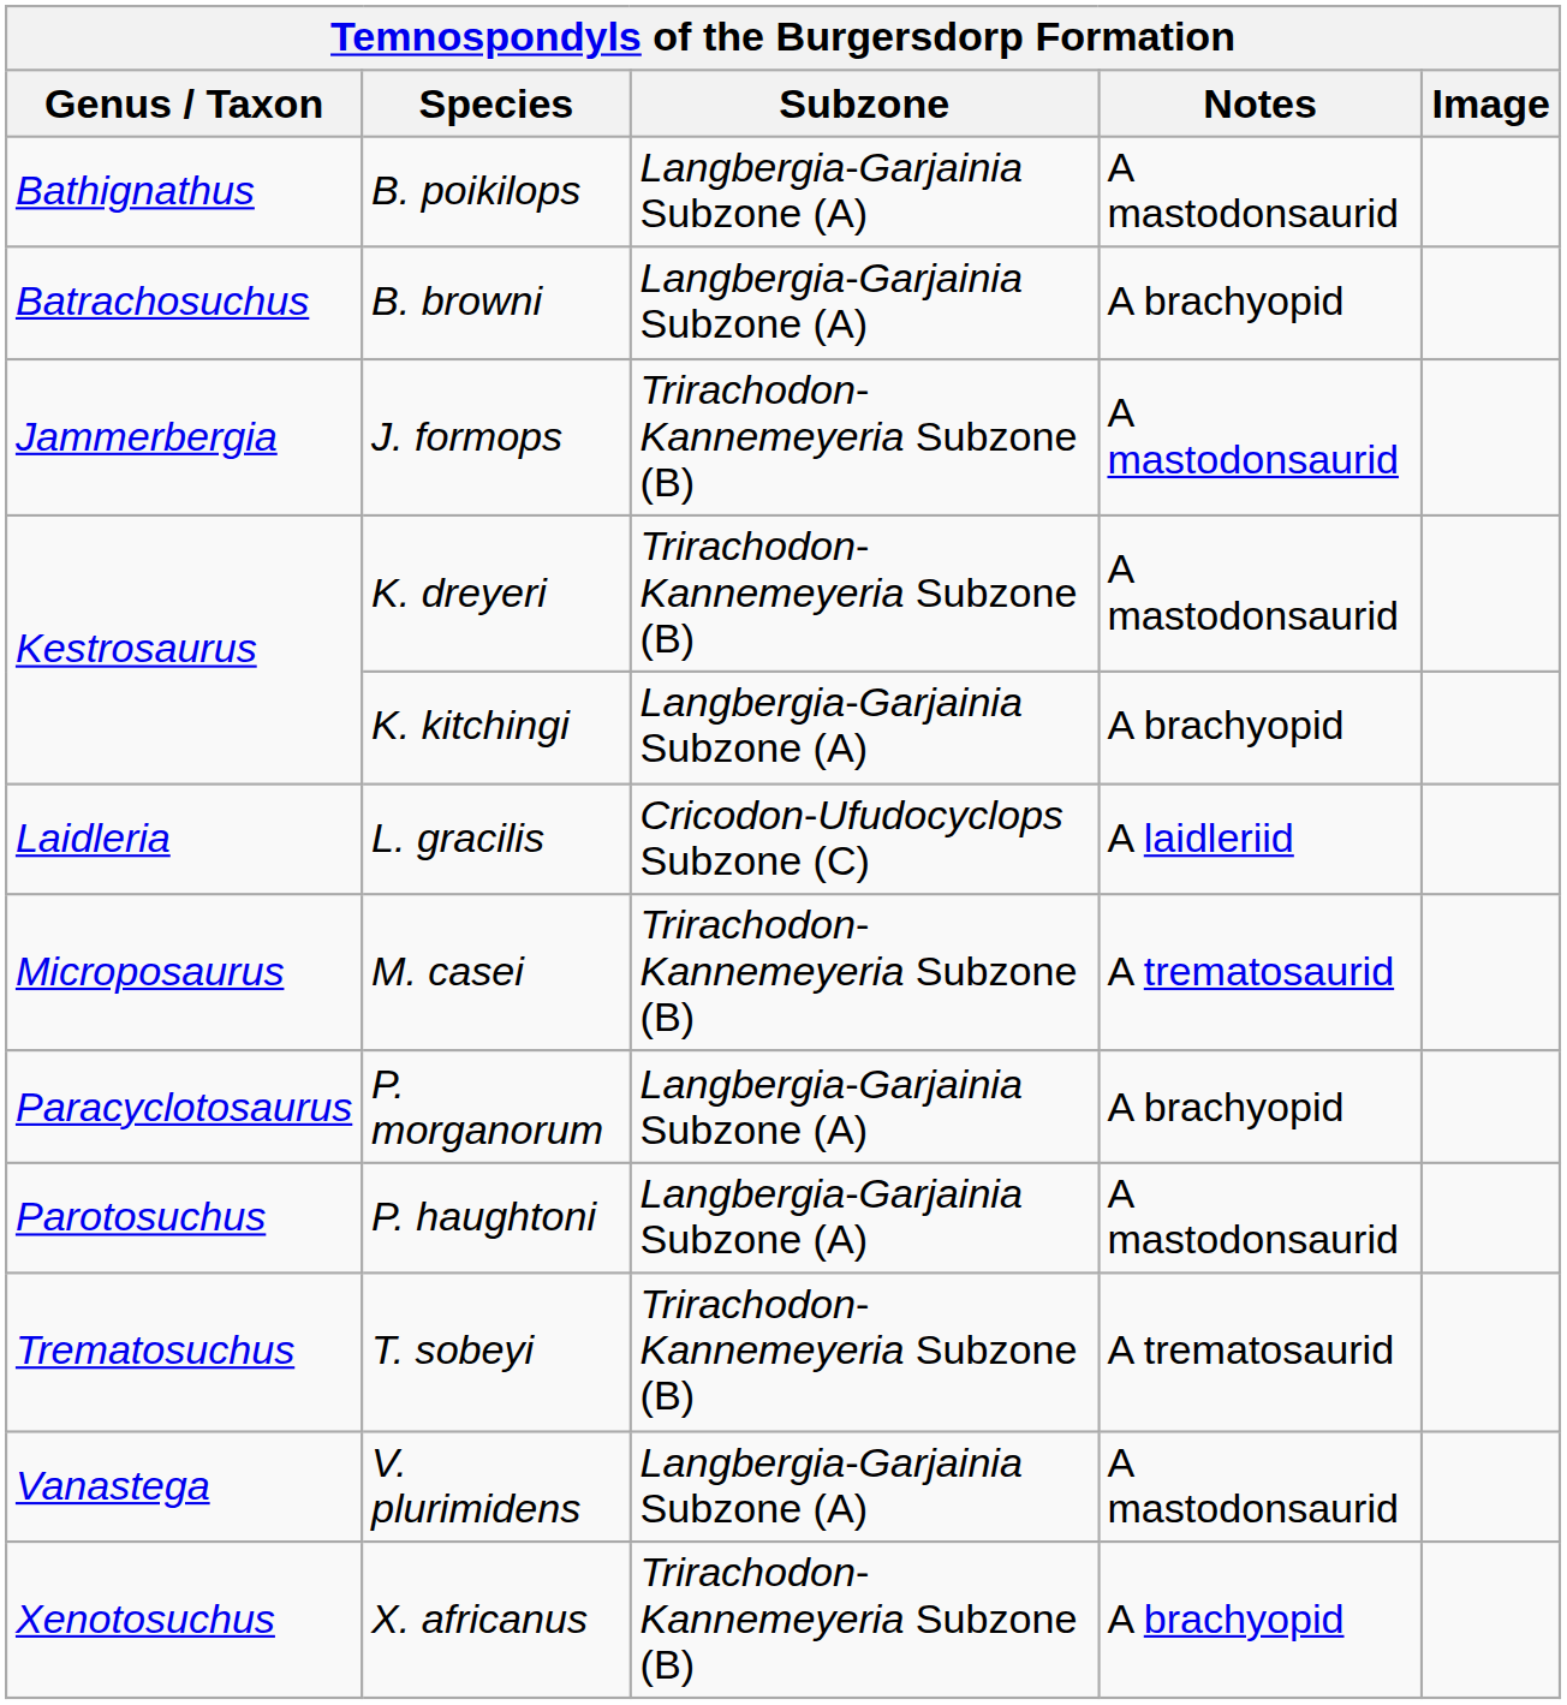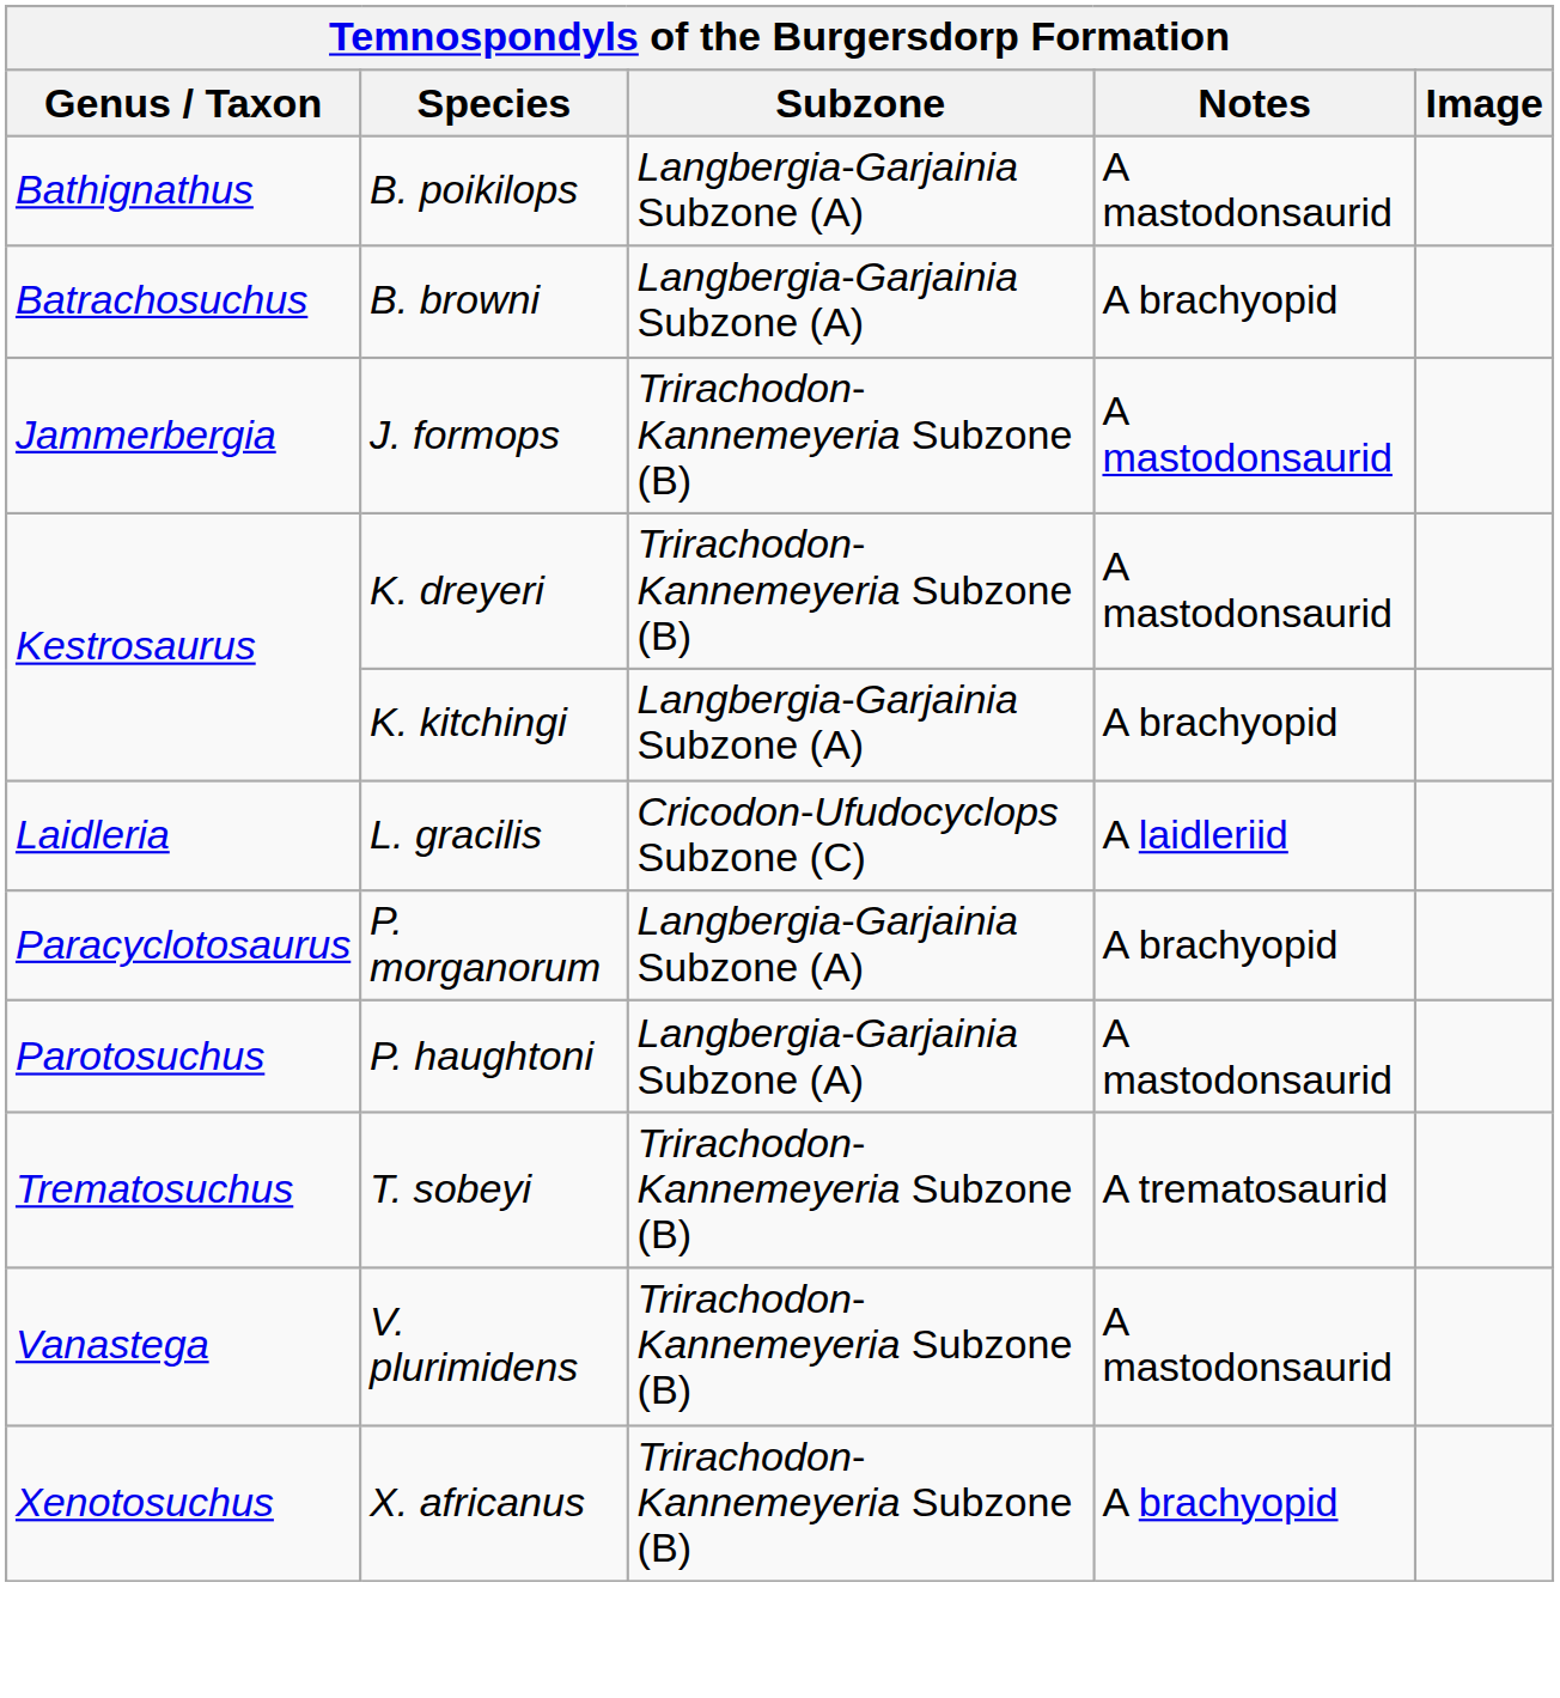 <table class="wikitable" align="center">
 <tr>
 <th colspan="5" align="center"><strong><a href='#'>Temnospondyls</a> of the Burgersdorp Formation</strong></th>
 </tr>
 <tr>
 <th>Genus / Taxon</th>
 <th>Species</th>
 <th>Subzone</th>
 <th>Notes</th>
 <th>Image</th>
 </tr>
 <tr>
 <td><em><a href='#'>Bathignathus</a></em></td>
 <td><em>B. poikilops</em></td>
 <td><em>Langbergia</em>-<em>Garjainia</em> Subzone (A)</td>
 <td>A mastodonsaurid</td>
 <td></td>
 </tr>
 <tr>
 <td><em><a href='#'>Batrachosuchus</a></em></td>
 <td><em>B. browni</em></td>
 <td><em>Langbergia</em>-<em>Garjainia</em> Subzone (A)</td>
 <td>A brachyopid</td>
 <td></td>
 </tr>
 <tr>
 <td><em><a href='#'>Jammerbergia</a></em></td>
 <td><em>J. formops</em></td>
 <td><em>Trirachodon</em>-<em>Kannemeyeria</em> Subzone (B)</td>
 <td>A <a href='#'>mastodonsaurid</a></td>
 <td></td>
 </tr>
 <tr>
 <td rowspan=2><em><a href='#'>Kestrosaurus</a></em></td>
 <td><em>K. dreyeri</em></td>
 <td><em>Trirachodon</em>-<em>Kannemeyeria</em> Subzone (B)</td>
 <td>A mastodonsaurid</td>
 <td></td>
 </tr>
 <tr>
 <td><em>K. kitchingi</em></td>
 <td><em>Langbergia</em>-<em>Garjainia</em> Subzone (A)</td>
 <td>A brachyopid</td>
 <td></td>
 </tr>
 <tr>
 <td><em><a href='#'>Laidleria</a></em></td>
 <td><em>L. gracilis</em></td>
 <td><em>Cricodon</em>-<em>Ufudocyclops</em> Subzone (C)</td>
 <td>A <a href='#'>laidleriid</a></td>
 <td></td>
 </tr>
 <tr>
-<td><em><a href='#'>Microposaurus</a></em></td>
-<td><em>M. casei</em></td>
-<td><em>Trirachodon</em>-<em>Kannemeyeria</em> Subzone (B)</td>
-<td>A <a href='#'>trematosaurid</a></td>
-<td></td>
-</tr>
-<tr>
 <td><em><a href='#'>Paracyclotosaurus</a></em></td>
 <td><em>P. morganorum</em></td>
 <td><em>Langbergia</em>-<em>Garjainia</em> Subzone (A)</td>
 <td>A brachyopid</td>
 <td></td>
 </tr>
 <tr>
 <td><em><a href='#'>Parotosuchus</a></em></td>
 <td><em>P. haughtoni</em></td>
 <td><em>Langbergia</em>-<em>Garjainia</em> Subzone (A)</td>
 <td>A mastodonsaurid</td>
 <td></td>
 </tr>
 <tr>
 <td><em><a href='#'>Trematosuchus</a></em></td>
 <td><em>T. sobeyi</em></td>
 <td><em>Trirachodon</em>-<em>Kannemeyeria</em> Subzone (B)</td>
 <td>A trematosaurid</td>
 <td></td>
 </tr>
 <tr>
 <td><em><a href='#'>Vanastega</a></em></td>
 <td><em>V. plurimidens</em></td>
-<td><em>Langbergia</em>-<em>Garjainia</em> Subzone (A)</td>
+<td><em>Trirachodon</em>-<em>Kannemeyeria</em> Subzone (B)</td>
 <td>A mastodonsaurid</td>
 <td></td>
 </tr>
 <tr>
 <td><em><a href='#'>Xenotosuchus</a></em></td>
 <td><em>X. africanus</em></td>
 <td><em>Trirachodon</em>-<em>Kannemeyeria</em> Subzone (B)</td>
 <td>A <a href='#'>brachyopid</a></td>
 <td></td>
 </tr>
 </table>
